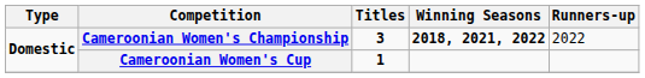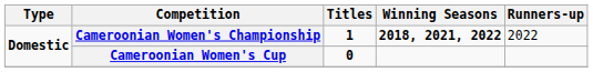 <table class="wikitable plainrowheaders" style="font-size:95%; text-align:center;">
 <tr>
 <th style="width:5">Type</th>
 <th style="width:5">Competition</th>
 <th style="width:5">Titles</th>
 <th style="width:5">Winning Seasons</th>
 <th style="width:5">Runners-up</th>
 </tr>
 <tr>
 <td rowspan="2"><strong>Domestic</strong></td>
 <th scope=col><a href='#'>Cameroonian Women's Championship</a></th>
-<td><strong>3</strong></td>
+<td><strong>1</strong></td>
 <td align="left"><strong>2018, 2021, 2022</strong></td>
 <td align="left">2022</td>
 </tr>
 <tr>
 <th scope=col><a href='#'>Cameroonian Women's Cup</a></th>
-<td><strong>1</strong></td>
+<td><strong>0</strong></td>
 <td align="left"></td>
 <td align="left"></td>
 </tr>
 <tr>
 </tr>
 </table>
